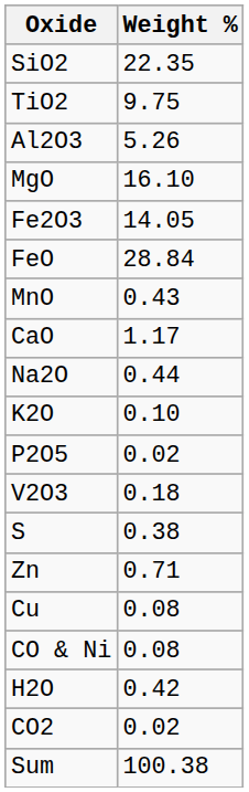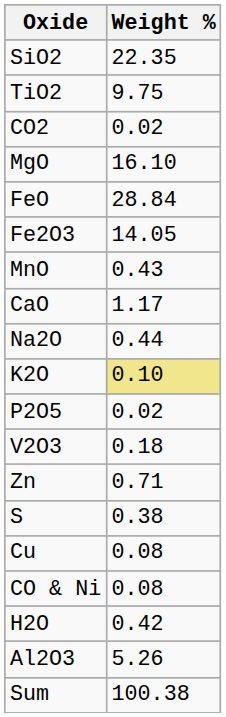 <table class="wikitable sortable">
 <tr>
 <th>Oxide</th>
 <th>Weight %</th>
 </tr>
 <tr>
 <td>SiO2</td>
 <td>22.35</td>
 </tr>
 <tr>
 <td>TiO2</td>
 <td>9.75</td>
 </tr>
 <tr>
-<td>Al2O3</td>
-<td>5.26</td>
+<td>CO2</td>
+<td>0.02</td>
 </tr>
 <tr>
 <td>MgO</td>
 <td>16.10</td>
 </tr>
 <tr>
+<td>FeO</td>
+<td>28.84</td>
+</tr>
+<tr>
 <td>Fe2O3</td>
 <td>14.05</td>
-</tr>
-<tr>
-<td>FeO</td>
-<td>28.84</td>
 </tr>
 <tr>
 <td>MnO</td>
 <td>0.43</td>
 </tr>
 <tr>
 <td>CaO</td>
 <td>1.17</td>
 </tr>
 <tr>
 <td>Na2O</td>
 <td>0.44</td>
 </tr>
 <tr>
 <td>K2O</td>
-<td>0.10</td>
+<td style="background: khaki;">0.10</td>
 </tr>
 <tr>
 <td>P2O5</td>
 <td>0.02</td>
 </tr>
 <tr>
 <td>V2O3</td>
 <td>0.18</td>
 </tr>
 <tr>
+<td>Zn</td>
+<td>0.71</td>
+</tr>
+<tr>
 <td>S</td>
 <td>0.38</td>
-</tr>
-<tr>
-<td>Zn</td>
-<td>0.71</td>
 </tr>
 <tr>
 <td>Cu</td>
 <td>0.08</td>
 </tr>
 <tr>
 <td>CO & Ni</td>
 <td>0.08</td>
 </tr>
 <tr>
 <td>H2O</td>
 <td>0.42</td>
 </tr>
 <tr>
-<td>CO2</td>
-<td>0.02</td>
+<td>Al2O3</td>
+<td>5.26</td>
 </tr>
 <tr>
 <td>Sum</td>
 <td>100.38</td>
 </tr>
 </table>
